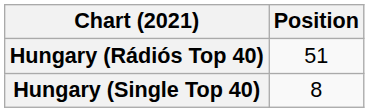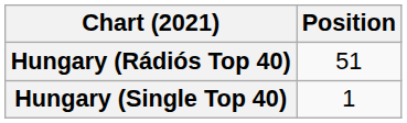 <table class="wikitable plainrowheaders" style="text-align:center">
 <tr>
 <th>Chart (2021)</th>
 <th>Position</th>
 </tr>
 <tr>
 <th scope="row">Hungary (Rádiós Top 40)</th>
 <td>51</td>
 </tr>
 <tr>
 <th scope="row">Hungary (Single Top 40)</th>
-<td>8</td>
+<td>1</td>
 </tr>
 </table>
